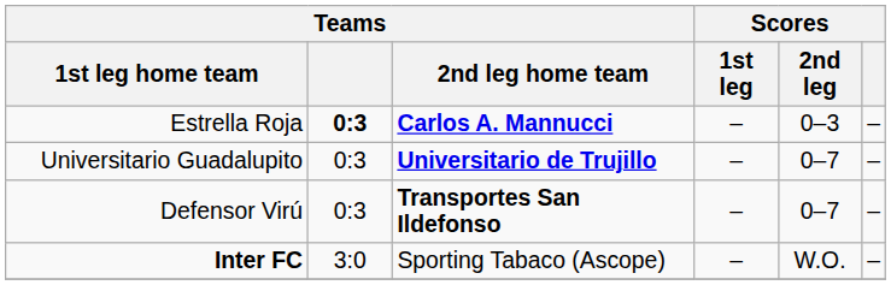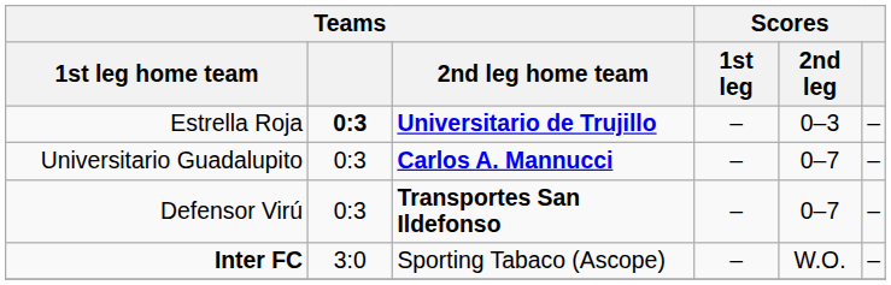 <table class="wikitable" style="text-align: center;">
 <tr>
 <th colspan=3>Teams</th>
 <th colspan=3>Scores</th>
 </tr>
 <tr>
 <th width="200">1st leg home team</th>
 <th width="50"></th>
 <th width="200">2nd leg home team</th>
 <th width="50">1st leg</th>
 <th width="50">2nd leg</th>
 <th></th>
 </tr>
 <tr>
 <td align=right>Estrella Roja</td>
 <td><strong>0:3</strong></td>
-<td align=left><strong><a href='#'>Carlos A. Mannucci</a></strong></td>
+<td align=left><strong><a href='#'>Universitario de Trujillo</a></strong></td>
 <td>–</td>
 <td>0–3</td>
 <td>–</td>
 </tr>
 <tr>
 <td align=right>Universitario Guadalupito</td>
 <td>0:3</td>
-<td align=left><strong><a href='#'>Universitario de Trujillo</a></strong></td>
+<td align=left><strong><a href='#'>Carlos A. Mannucci</a></strong></td>
 <td>–</td>
 <td>0–7</td>
 <td>–</td>
 </tr>
 <tr>
 <td align=right>Defensor Virú</td>
 <td>0:3</td>
 <td align=left><strong>Transportes San Ildefonso</strong></td>
 <td>–</td>
 <td>0–7</td>
 <td>–</td>
 </tr>
 <tr>
 <td align=right><strong>Inter FC</strong></td>
 <td>3:0</td>
 <td align=left>Sporting Tabaco (Ascope)</td>
 <td>–</td>
 <td>W.O.</td>
 <td>–</td>
 </tr>
 <tr>
 </tr>
 </table>
